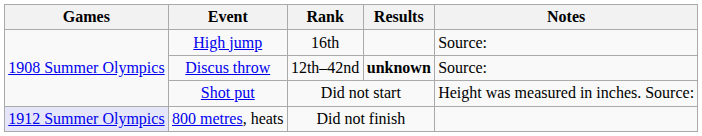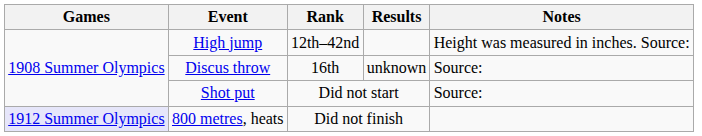 <table class="wikitable" style=" text-align:center;">
 <tr>
 <th>Games</th>
 <th>Event</th>
 <th>Rank</th>
 <th>Results</th>
 <th>Notes</th>
 </tr>
 <tr>
 <td rowspan=3><a href='#'>1908 Summer Olympics</a></td>
 <td><a href='#'>High jump</a></td>
-<td>16th</td>
+<td>12th–42nd</td>
 <td></td>
-<td align=left>Source:</td>
+<td align=left>Height was measured in inches. Source:</td>
 </tr>
 <tr>
 <td><a href='#'>Discus throw</a></td>
-<td>12th–42nd</td>
-<td><strong>unknown</strong></td>
+<td>16th</td>
+<td>unknown</td>
 <td align=left>Source:</td>
 </tr>
 <tr>
 <td><a href='#'>Shot put</a></td>
 <td colspan=2>Did not start</td>
-<td align=left>Height was measured in inches. Source:</td>
+<td align=left>Source:</td>
 </tr>
 <tr>
 <td style="background: lavender;"><a href='#'>1912 Summer Olympics</a></td>
 <td><a href='#'>800 metres</a>, heats</td>
 <td colspan=2>Did not finish</td>
 <td align=left></td>
 </tr>
 </table>
